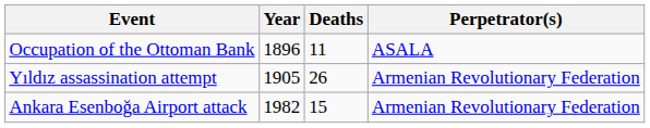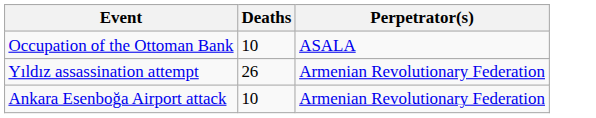 <table class="wikitable sortable collapsible collapsed">
 <tr>
 <th scope="col">Event</th>
-<th scope="col">Year</th>
 <th scope="col">Deaths</th>
 <th scope="col">Perpetrator(s)</th>
 </tr>
 <tr>
 <td><a href='#'>Occupation of the Ottoman Bank</a></td>
-<td>1896</td>
-<td>11</td>
+<td>10</td>
 <td> <a href='#'>ASALA</a></td>
 </tr>
 <tr>
 <td><a href='#'>Yıldız assassination attempt</a></td>
-<td>1905</td>
 <td>26</td>
 <td> <a href='#'>Armenian Revolutionary Federation</a></td>
 </tr>
 <tr>
 <td><a href='#'>Ankara Esenboğa Airport attack</a></td>
-<td>1982</td>
-<td>15</td>
+<td>10</td>
 <td> <a href='#'>Armenian Revolutionary Federation</a></td>
 </tr>
 </table>
